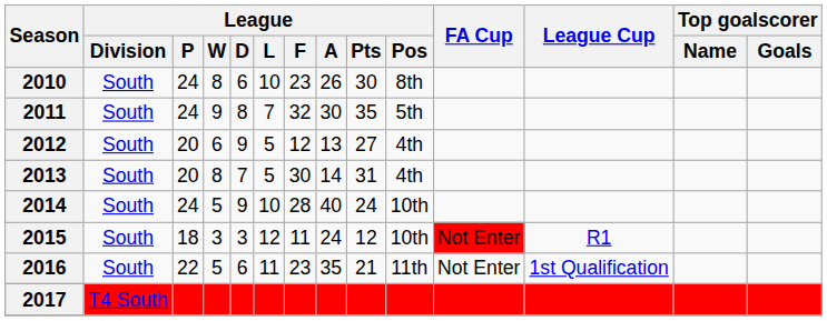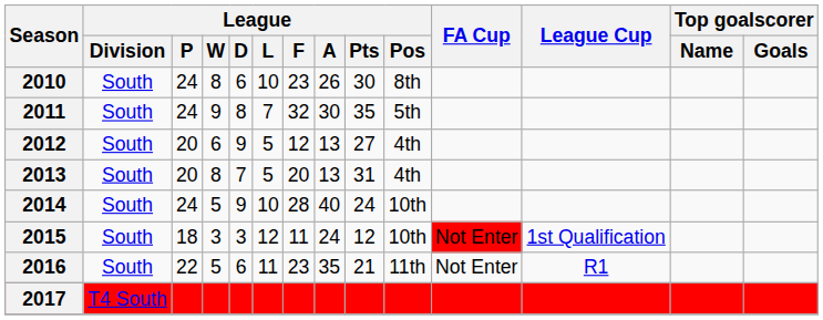 <table class="wikitable" style="text-align: center">
 <tr>
 <th rowspan=2>Season</th>
 <th colspan=9>League</th>
 <th rowspan=2><a href='#'>FA Cup</a></th>
 <th rowspan=2><a href='#'>League Cup</a></th>
 <th colspan=2>Top goalscorer</th>
 </tr>
 <tr>
 <th>Division</th>
 <th>P</th>
 <th>W</th>
 <th>D</th>
 <th>L</th>
 <th>F</th>
 <th>A</th>
 <th>Pts</th>
 <th>Pos</th>
 <th>Name</th>
 <th>Goals</th>
 </tr>
 <tr>
 <th>2010</th>
 <td><a href='#'>South</a></td>
 <td>24</td>
 <td>8</td>
 <td>6</td>
 <td>10</td>
 <td>23</td>
 <td>26</td>
 <td>30</td>
 <td>8th</td>
 <td></td>
 <td></td>
 <td></td>
 <td></td>
 </tr>
 <tr>
 <th>2011</th>
 <td><a href='#'>South</a></td>
 <td>24</td>
 <td>9</td>
 <td>8</td>
 <td>7</td>
 <td>32</td>
 <td>30</td>
 <td>35</td>
 <td>5th</td>
 <td></td>
 <td></td>
 <td></td>
 <td></td>
 </tr>
 <tr>
 <th>2012</th>
 <td><a href='#'>South</a></td>
 <td>20</td>
 <td>6</td>
 <td>9</td>
 <td>5</td>
 <td>12</td>
 <td>13</td>
 <td>27</td>
 <td>4th</td>
 <td></td>
 <td></td>
 <td></td>
 <td></td>
 </tr>
 <tr>
 <th>2013</th>
 <td><a href='#'>South</a></td>
 <td>20</td>
 <td>8</td>
 <td>7</td>
 <td>5</td>
-<td>30</td>
-<td>14</td>
+<td>20</td>
+<td>13</td>
 <td>31</td>
 <td>4th</td>
 <td></td>
 <td></td>
 <td></td>
 <td></td>
 </tr>
 <tr>
 <th>2014</th>
 <td><a href='#'>South</a></td>
 <td>24</td>
 <td>5</td>
 <td>9</td>
 <td>10</td>
 <td>28</td>
 <td>40</td>
 <td>24</td>
 <td>10th</td>
 <td></td>
 <td></td>
 <td></td>
 <td></td>
 </tr>
 <tr>
 <th>2015</th>
 <td><a href='#'>South</a></td>
 <td>18</td>
 <td>3</td>
 <td>3</td>
 <td>12</td>
 <td>11</td>
 <td>24</td>
 <td>12</td>
 <td>10th</td>
 <td bgcolor=red>Not Enter</td>
-<td><a href='#'>R1</a></td>
+<td><a href='#'>1st Qualification</a></td>
 <td></td>
 <td></td>
 </tr>
 <tr>
 <th>2016</th>
 <td><a href='#'>South</a></td>
 <td>22</td>
 <td>5</td>
 <td>6</td>
 <td>11</td>
 <td>23</td>
 <td>35</td>
 <td>21</td>
 <td>11th</td>
 <td>Not Enter</td>
-<td><a href='#'>1st Qualification</a></td>
+<td><a href='#'>R1</a></td>
 <td></td>
 <td></td>
 </tr>
 <tr>
 </tr>
 <tr bgcolor= red>
 <th>2017</th>
 <td><a href='#'>T4 South</a></td>
 <td><strong></strong></td>
 <td></td>
 <td></td>
 <td></td>
 <td></td>
 <td></td>
 <td></td>
 <td></td>
 <td></td>
 <td></td>
 <td></td>
 <td></td>
 </tr>
 <tr>
 </tr>
 </table>
